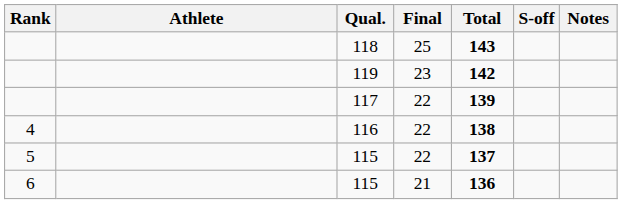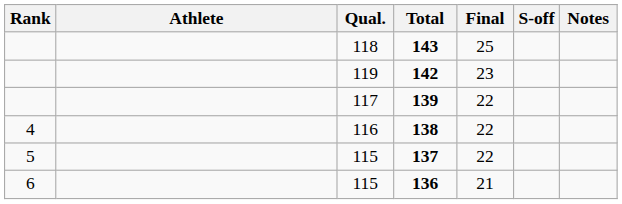 <table class="wikitable" style="text-align:center">
 <tr>
 <th width=40>Rank</th>
 <th width=250>Athlete</th>
 <th width=45>Qual.</th>
+<th width=50>Total</th>
 <th width=45>Final</th>
-<th width=50>Total</th>
 <th width=35>S-off</th>
 <th width=45>Notes</th>
 </tr>
 <tr>
 <td></td>
 <td align=left></td>
 <td>118</td>
+<td><strong>143</strong></td>
 <td>25</td>
-<td><strong>143</strong></td>
 <td></td>
 <td></td>
 </tr>
 <tr>
 <td></td>
 <td align=left></td>
 <td>119</td>
+<td><strong>142</strong></td>
 <td>23</td>
-<td><strong>142</strong></td>
 <td></td>
 <td></td>
 </tr>
 <tr>
 <td></td>
 <td align=left></td>
 <td>117</td>
+<td><strong>139</strong></td>
 <td>22</td>
-<td><strong>139</strong></td>
 <td></td>
 <td></td>
 </tr>
 <tr>
 <td>4</td>
 <td align=left></td>
 <td>116</td>
+<td><strong>138</strong></td>
 <td>22</td>
-<td><strong>138</strong></td>
 <td></td>
 <td></td>
 </tr>
 <tr>
 <td>5</td>
 <td align=left></td>
 <td>115</td>
+<td><strong>137</strong></td>
 <td>22</td>
-<td><strong>137</strong></td>
 <td></td>
 <td></td>
 </tr>
 <tr>
 <td>6</td>
 <td align=left></td>
 <td>115</td>
+<td><strong>136</strong></td>
 <td>21</td>
-<td><strong>136</strong></td>
 <td></td>
 <td></td>
 </tr>
 </table>
